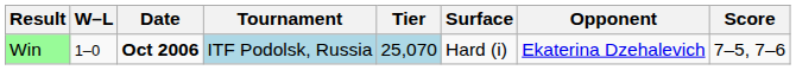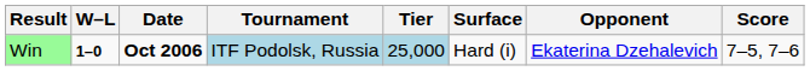 <table class="sortable wikitable">
 <tr>
 <th>Result</th>
 <th class="unsortable">W–L</th>
 <th>Date</th>
 <th>Tournament</th>
 <th>Tier</th>
 <th>Surface</th>
 <th>Opponent</th>
 <th class="unsortable">Score</th>
 </tr>
 <tr>
 <td style="background:#98fb98;">Win</td>
-<td><small>1–0</small></td>
+<td><strong><small>1–0</small></strong></td>
 <td><strong>Oct 2006</strong></td>
 <td bgcolor="lightblue">ITF Podolsk, Russia</td>
-<td bgcolor="lightblue">25,070</td>
+<td bgcolor="lightblue">25,000</td>
 <td>Hard (i)</td>
 <td> <a href='#'>Ekaterina Dzehalevich</a></td>
 <td>7–5, 7–6</td>
 </tr>
 </table>
